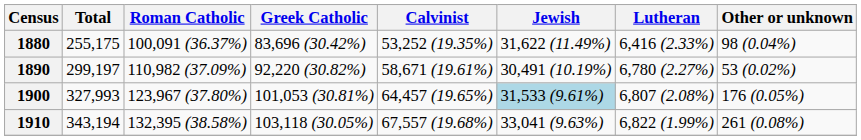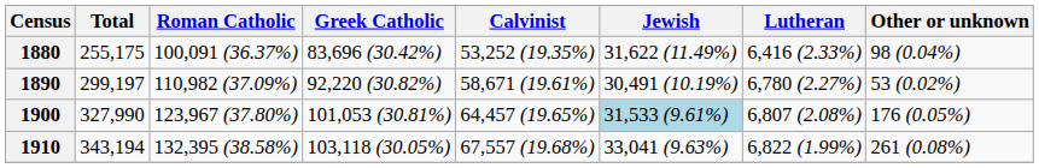 <table class="wikitable">
 <tr>
 <th>Census</th>
 <th>Total</th>
 <th><a href='#'>Roman Catholic</a></th>
 <th><a href='#'>Greek Catholic</a></th>
 <th><a href='#'>Calvinist</a></th>
 <th><a href='#'>Jewish</a></th>
 <th><a href='#'>Lutheran</a></th>
 <th>Other or unknown</th>
 </tr>
 <tr>
 <th>1880</th>
 <td>255,175</td>
 <td>100,091 <em>(36.37%)</em></td>
 <td>83,696 <em>(30.42%)</em></td>
 <td>53,252 <em>(19.35%)</em></td>
 <td>31,622 <em>(11.49%)</em></td>
 <td>6,416 <em>(2.33%)</em></td>
 <td>98 <em>(0.04%)</em></td>
 </tr>
 <tr>
 <th>1890</th>
 <td>299,197</td>
 <td>110,982 <em>(37.09%)</em></td>
 <td>92,220 <em>(30.82%)</em></td>
 <td>58,671 <em>(19.61%)</em></td>
 <td>30,491 <em>(10.19%)</em></td>
 <td>6,780 <em>(2.27%)</em></td>
 <td>53 <em>(0.02%)</em></td>
 </tr>
 <tr>
 <th>1900</th>
-<td>327,993</td>
+<td>327,990</td>
 <td>123,967 <em>(37.80%)</em></td>
 <td>101,053 <em>(30.81%)</em></td>
 <td>64,457 <em>(19.65%)</em></td>
 <td style="background: lightblue;">31,533 <em>(9.61%)</em></td>
 <td>6,807 <em>(2.08%)</em></td>
 <td>176 <em>(0.05%)</em></td>
 </tr>
 <tr>
 <th>1910</th>
 <td>343,194</td>
 <td>132,395 <em>(38.58%)</em></td>
 <td>103,118 <em>(30.05%)</em></td>
 <td>67,557 <em>(19.68%)</em></td>
 <td>33,041 <em>(9.63%)</em></td>
 <td>6,822 <em>(1.99%)</em></td>
 <td>261 <em>(0.08%)</em></td>
 </tr>
 <tr>
 </tr>
 </table>
